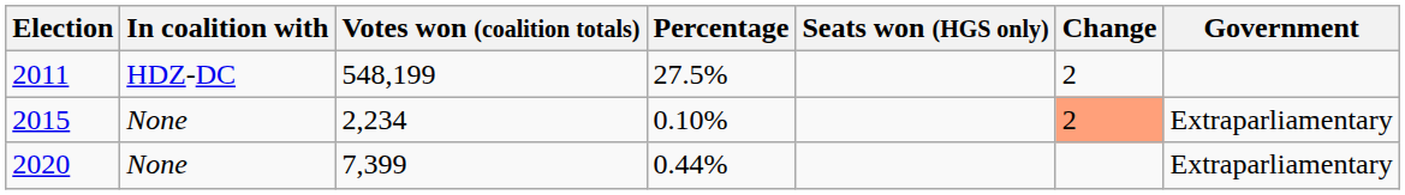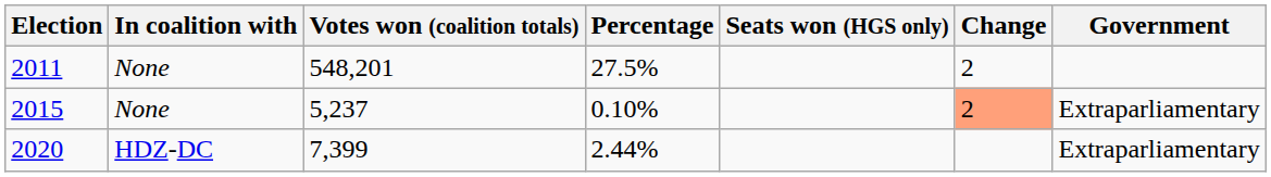 <table class="wikitable">
 <tr>
 <th>Election</th>
 <th>In coalition with</th>
 <th>Votes won <small>(coalition totals)</small></th>
 <th>Percentage</th>
 <th>Seats won <small>(HGS only)</small></th>
 <th>Change</th>
 <th>Government</th>
 </tr>
 <tr>
 <td><a href='#'>2011</a></td>
-<td><a href='#'>HDZ</a>-<a href='#'>DC</a></td>
-<td>548,199</td>
+<td><em>None</em></td>
+<td>548,201</td>
 <td>27.5%</td>
 <td></td>
 <td> 2</td>
 <td></td>
 </tr>
 <tr>
 <td><a href='#'>2015</a></td>
 <td><em>None</em></td>
-<td>2,234</td>
+<td>5,237</td>
 <td>0.10%</td>
 <td></td>
 <td style="background: lightsalmon;"> 2</td>
 <td>Extraparliamentary</td>
 </tr>
 <tr>
 <td><a href='#'>2020</a></td>
-<td><em>None</em></td>
+<td><a href='#'>HDZ</a>-<a href='#'>DC</a></td>
 <td>7,399</td>
-<td>0.44%</td>
+<td>2.44%</td>
 <td></td>
 <td></td>
 <td>Extraparliamentary</td>
 </tr>
 </table>
